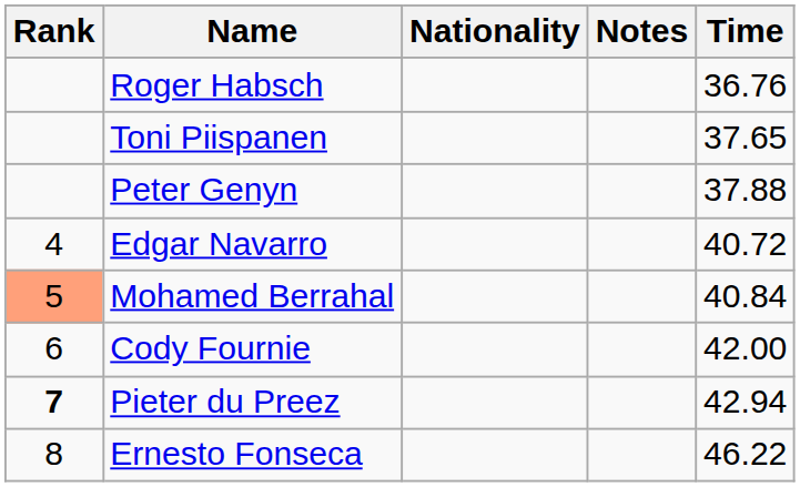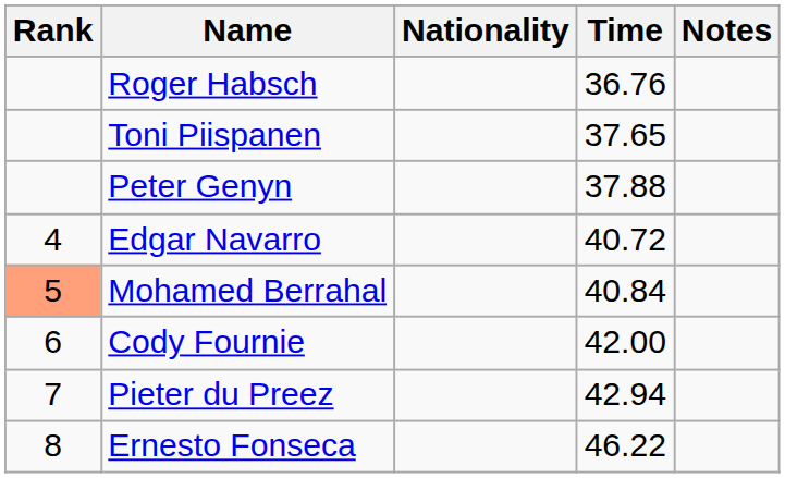 <table class="wikitable sortable" style="text-align:center">
 <tr>
 <th>Rank</th>
 <th>Name</th>
 <th>Nationality</th>
+<th>Time</th>
 <th>Notes</th>
-<th>Time</th>
 </tr>
 <tr>
 <td></td>
 <td align=left><a href='#'>Roger Habsch</a></td>
 <td align=left></td>
+<td>36.76</td>
 <td></td>
-<td>36.76</td>
 </tr>
 <tr>
 <td></td>
 <td align=left><a href='#'>Toni Piispanen</a></td>
 <td align=left></td>
+<td>37.65</td>
 <td></td>
-<td>37.65</td>
 </tr>
 <tr>
 <td></td>
 <td align=left><a href='#'>Peter Genyn</a></td>
 <td align=left></td>
+<td>37.88</td>
 <td></td>
-<td>37.88</td>
 </tr>
 <tr>
 <td>4</td>
 <td align=left><a href='#'>Edgar Navarro</a></td>
 <td align=left></td>
+<td>40.72</td>
 <td></td>
-<td>40.72</td>
 </tr>
 <tr>
 <td style="background: lightsalmon;">5</td>
 <td align=left><a href='#'>Mohamed Berrahal</a></td>
 <td align=left></td>
+<td>40.84</td>
 <td></td>
-<td>40.84</td>
 </tr>
 <tr>
 <td>6</td>
 <td align=left><a href='#'>Cody Fournie</a></td>
 <td align=left></td>
+<td>42.00</td>
 <td></td>
-<td>42.00</td>
 </tr>
 <tr>
-<td><strong>7</strong></td>
+<td>7</td>
 <td align=left><a href='#'>Pieter du Preez</a></td>
 <td align=left></td>
+<td>42.94</td>
 <td></td>
-<td>42.94</td>
 </tr>
 <tr>
 <td>8</td>
 <td align=left><a href='#'>Ernesto Fonseca</a></td>
 <td align=left></td>
+<td>46.22</td>
 <td></td>
-<td>46.22</td>
 </tr>
 </table>
